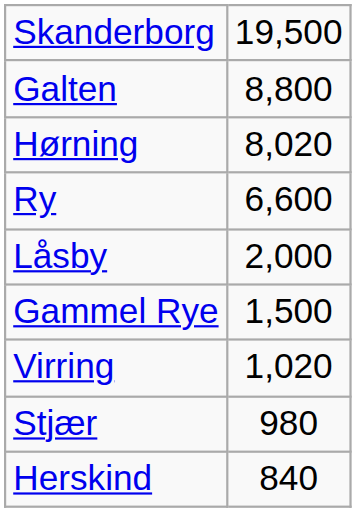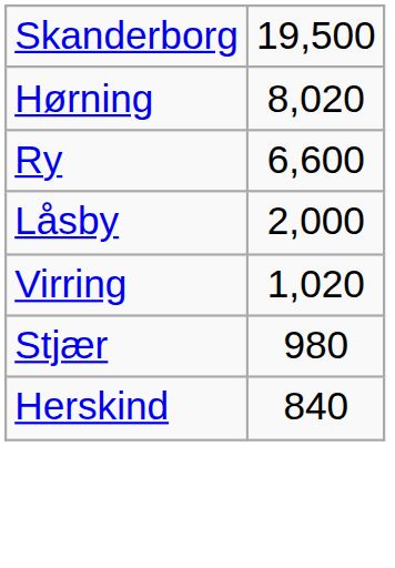 <table class="wikitable" style="margin-right:1em">
 <tr>
 <td><a href='#'>Skanderborg</a></td>
 <td align="center">19,500</td>
-</tr>
-<tr>
-<td><a href='#'>Galten</a></td>
-<td align="center">8,800</td>
 </tr>
 <tr>
 <td><a href='#'>Hørning</a></td>
 <td align="center">8,020</td>
 </tr>
 <tr>
 <td><a href='#'>Ry</a></td>
 <td align="center">6,600</td>
 </tr>
 <tr>
 <td><a href='#'>Låsby</a></td>
 <td align="center">2,000</td>
 </tr>
 <tr>
-<td><a href='#'>Gammel Rye</a></td>
-<td align="center">1,500</td>
-</tr>
-<tr>
 <td><a href='#'>Virring</a></td>
 <td align="center">1,020</td>
 </tr>
 <tr>
 <td><a href='#'>Stjær</a></td>
 <td align="center">980</td>
 </tr>
 <tr>
 <td><a href='#'>Herskind</a></td>
 <td align="center">840</td>
 </tr>
 </table>
